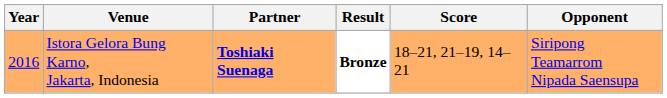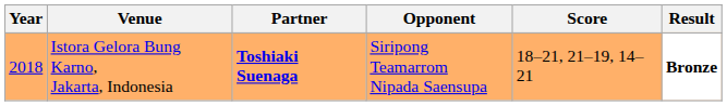 <table class="sortable wikitable" style="font-size: 90%;">
 <tr>
 <th>Year</th>
 <th>Venue</th>
 <th>Partner</th>
+<th>Opponent</th>
+<th>Score</th>
 <th>Result</th>
-<th>Score</th>
-<th>Opponent</th>
 </tr>
 <tr style="background:#FFB069">
-<td align="center"><a href='#'>2016</a></td>
+<td align="center"><a href='#'>2018</a></td>
 <td align="left"><a href='#'>Istora Gelora Bung Karno</a>,<br><a href='#'>Jakarta</a>, Indonesia</td>
 <td align="left"><strong> <a href='#'>Toshiaki Suenaga</a></strong></td>
+<td align="left"> <a href='#'>Siripong Teamarrom</a><br> <a href='#'>Nipada Saensupa</a></td>
+<td align="left">18–21, 21–19, 14–21</td>
 <td style="text-align:left; background:white"> <strong>Bronze</strong></td>
-<td align="left">18–21, 21–19, 14–21</td>
-<td align="left"> <a href='#'>Siripong Teamarrom</a><br> <a href='#'>Nipada Saensupa</a></td>
 </tr>
 </table>
